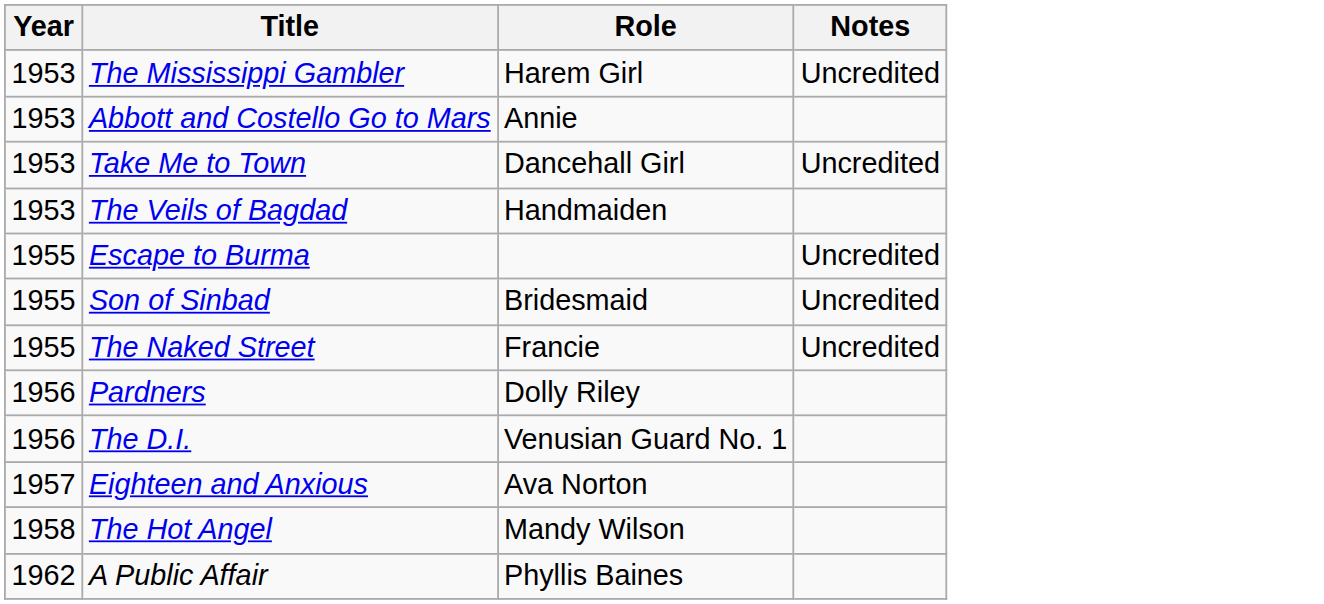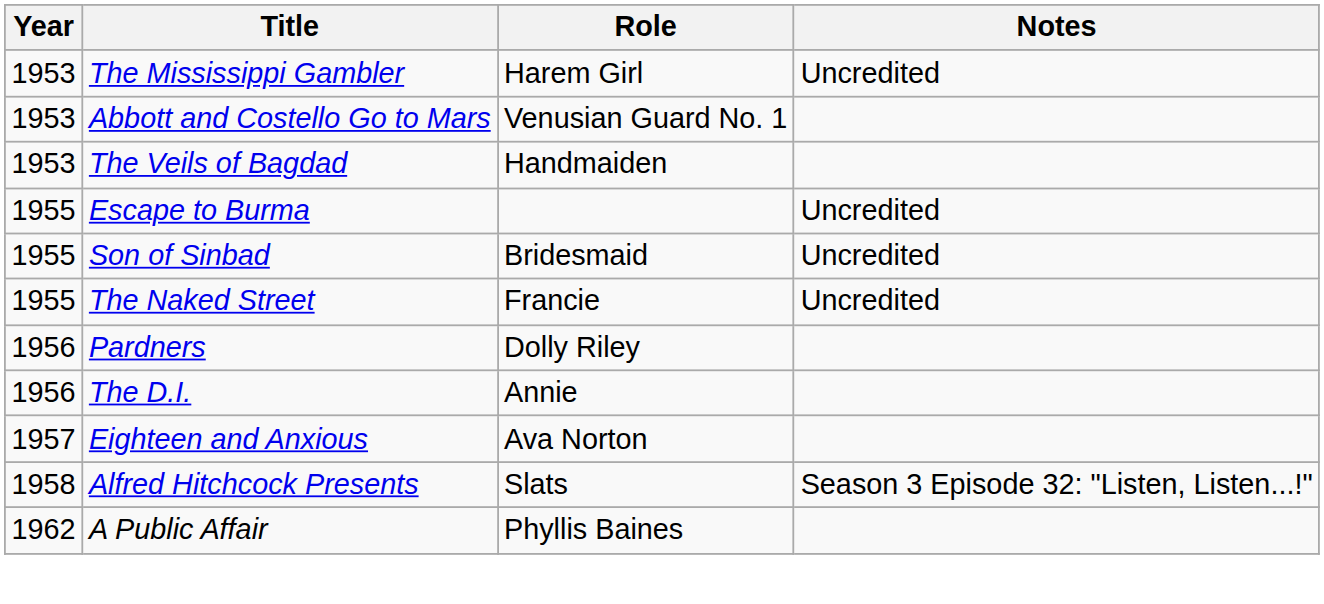 <table class="wikitable">
 <tr>
 <th>Year</th>
 <th>Title</th>
 <th>Role</th>
 <th>Notes</th>
 </tr>
 <tr>
 <td>1953</td>
 <td><em><a href='#'>The Mississippi Gambler</a></em></td>
 <td>Harem Girl</td>
 <td>Uncredited</td>
 </tr>
 <tr>
 <td>1953</td>
 <td><em><a href='#'>Abbott and Costello Go to Mars</a></em></td>
-<td>Annie</td>
+<td>Venusian Guard No. 1</td>
 <td></td>
-</tr>
-<tr>
-<td>1953</td>
-<td><em><a href='#'>Take Me to Town</a></em></td>
-<td>Dancehall Girl</td>
-<td>Uncredited</td>
 </tr>
 <tr>
 <td>1953</td>
 <td><em><a href='#'>The Veils of Bagdad</a></em></td>
 <td>Handmaiden</td>
 <td></td>
 </tr>
 <tr>
 <td>1955</td>
 <td><em><a href='#'>Escape to Burma</a></em></td>
 <td></td>
 <td>Uncredited</td>
 </tr>
 <tr>
 <td>1955</td>
 <td><em><a href='#'>Son of Sinbad</a></em></td>
 <td>Bridesmaid</td>
 <td>Uncredited</td>
 </tr>
 <tr>
 <td>1955</td>
 <td><em><a href='#'>The Naked Street</a></em></td>
 <td>Francie</td>
 <td>Uncredited</td>
 </tr>
 <tr>
 <td>1956</td>
 <td><em><a href='#'>Pardners</a></em></td>
 <td>Dolly Riley</td>
 <td></td>
 </tr>
 <tr>
 <td>1956</td>
 <td><em><a href='#'>The D.I.</a></em></td>
-<td>Venusian Guard No. 1</td>
+<td>Annie</td>
 <td></td>
 </tr>
 <tr>
 <td>1957</td>
 <td><em><a href='#'>Eighteen and Anxious</a></em></td>
 <td>Ava Norton</td>
 <td></td>
 </tr>
 <tr>
 <td>1958</td>
-<td><em><a href='#'>The Hot Angel</a></em></td>
-<td>Mandy Wilson</td>
-<td></td>
+<td><em><a href='#'>Alfred Hitchcock Presents</a></em></td>
+<td>Slats</td>
+<td>Season 3 Episode 32: "Listen, Listen...!"</td>
 </tr>
 <tr>
 <td>1962</td>
 <td><em>A Public Affair</em></td>
 <td>Phyllis Baines</td>
 <td></td>
 </tr>
 </table>
